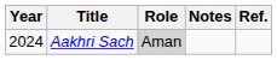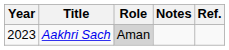 <table class="wikitable plainrowheaders sortable">
 <tr>
 <th scope="col">Year</th>
 <th scope="col">Title</th>
 <th scope="col">Role</th>
 <th>Notes</th>
 <th scope="col" class="unsortable">Ref.</th>
 </tr>
 <tr>
-<td>2024</td>
+<td>2023</td>
 <td><em><a href='#'>Aakhri Sach</a></em></td>
 <td style="background: lightgrey;">Aman</td>
 <td></td>
 <td></td>
 </tr>
 </table>
